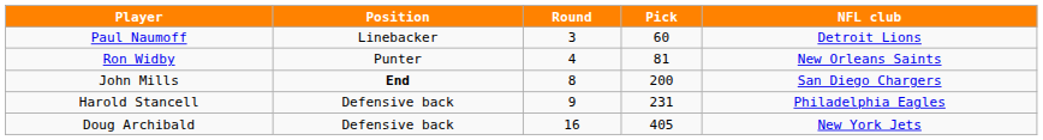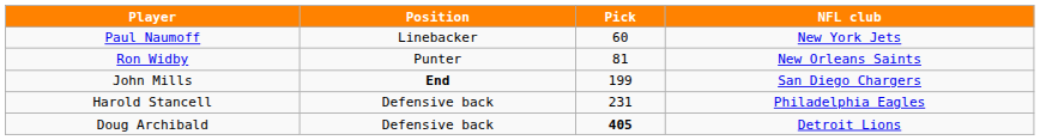 <table class="wikitable" width="80%">
 <tr align="center"  style="background:#FF8200;color:#FFFFFF;">
 <td><strong>Player</strong></td>
 <td><strong>Position</strong></td>
-<td><strong>Round</strong></td>
 <td><strong>Pick</strong></td>
 <td><strong>NFL club</strong></td>
 </tr>
 <tr align="center" bgcolor="">
 <td><a href='#'>Paul Naumoff</a></td>
 <td>Linebacker</td>
-<td>3</td>
 <td>60</td>
-<td><a href='#'>Detroit Lions</a></td>
+<td><a href='#'>New York Jets</a></td>
 </tr>
 <tr align="center" bgcolor="">
 <td><a href='#'>Ron Widby</a></td>
 <td>Punter</td>
-<td>4</td>
 <td>81</td>
 <td><a href='#'>New Orleans Saints</a></td>
 </tr>
 <tr align="center" bgcolor="">
 <td>John Mills</td>
 <td><strong>End</strong></td>
-<td>8</td>
-<td>200</td>
+<td>199</td>
 <td><a href='#'>San Diego Chargers</a></td>
 </tr>
 <tr align="center" bgcolor="">
 <td>Harold Stancell</td>
 <td>Defensive back</td>
-<td>9</td>
 <td>231</td>
 <td><a href='#'>Philadelphia Eagles</a></td>
 </tr>
 <tr align="center" bgcolor="">
 <td>Doug Archibald</td>
 <td>Defensive back</td>
-<td>16</td>
-<td>405</td>
-<td><a href='#'>New York Jets</a></td>
+<td><strong>405</strong></td>
+<td><a href='#'>Detroit Lions</a></td>
 </tr>
 </table>
